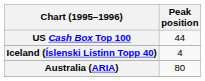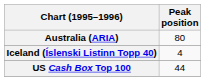 <table class="wikitable sortable plainrowheaders" style="text-align:center">
 <tr>
 <th scope="col">Chart (1995–1996)</th>
 <th scope="col">Peak<br>position</th>
 </tr>
 <tr>
-<th scope="row">US <a href='#'><em>Cash Box</em> Top 100</a></th>
-<td align="center">44</td>
+<th scope="row">Australia (<a href='#'>ARIA</a>)</th>
+<td>80</td>
 </tr>
 <tr>
 </tr>
 <tr>
 </tr>
 <tr>
 <th scope="row">Iceland (<a href='#'>Íslenski Listinn Topp 40</a>)</th>
 <td>4</td>
 </tr>
 <tr>
 </tr>
 <tr>
 </tr>
 <tr>
 </tr>
 <tr>
 </tr>
 <tr>
 </tr>
 <tr>
 </tr>
 <tr>
 </tr>
 <tr>
-<th scope="row">Australia (<a href='#'>ARIA</a>)</th>
-<td>80</td>
+<th scope="row">US <a href='#'><em>Cash Box</em> Top 100</a></th>
+<td align="center">44</td>
 </tr>
 <tr>
 </tr>
 </table>
